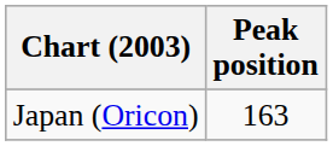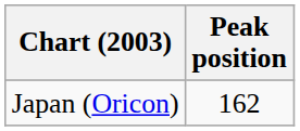 <table class="wikitable sortable plainrowheaders">
 <tr>
 <th scope="col">Chart (2003)</th>
 <th scope="col">Peak<br>position</th>
 </tr>
 <tr>
 <td>Japan (<a href='#'>Oricon</a>)</td>
-<td style="text-align:center;">163</td>
+<td style="text-align:center;">162</td>
 </tr>
 </table>
